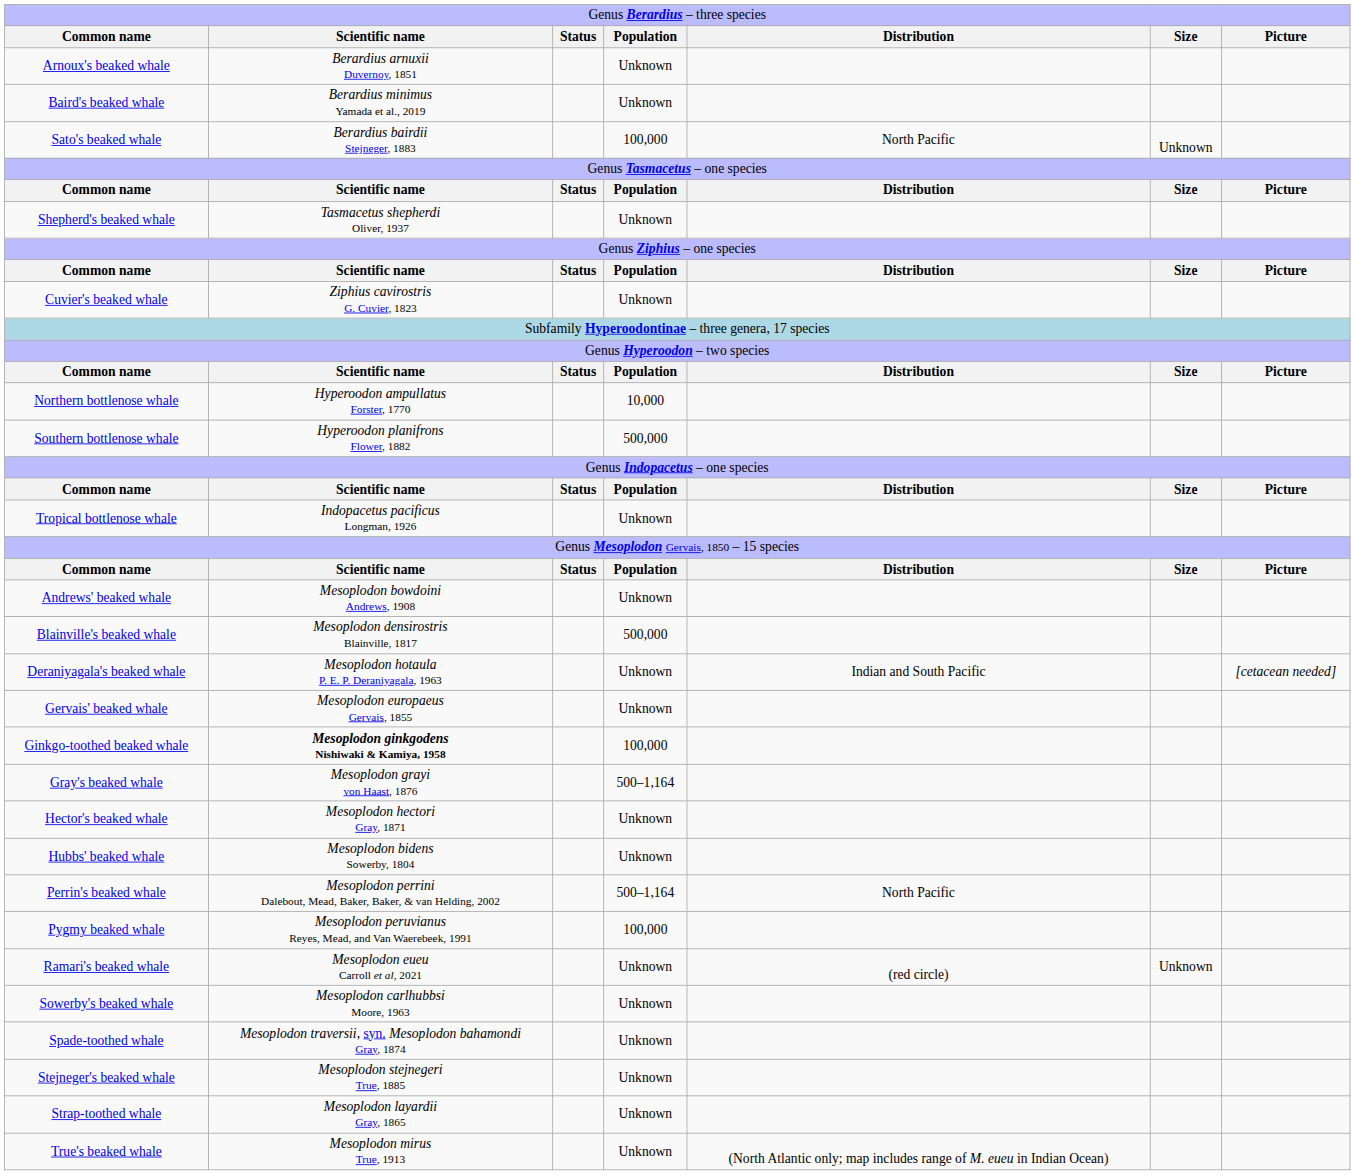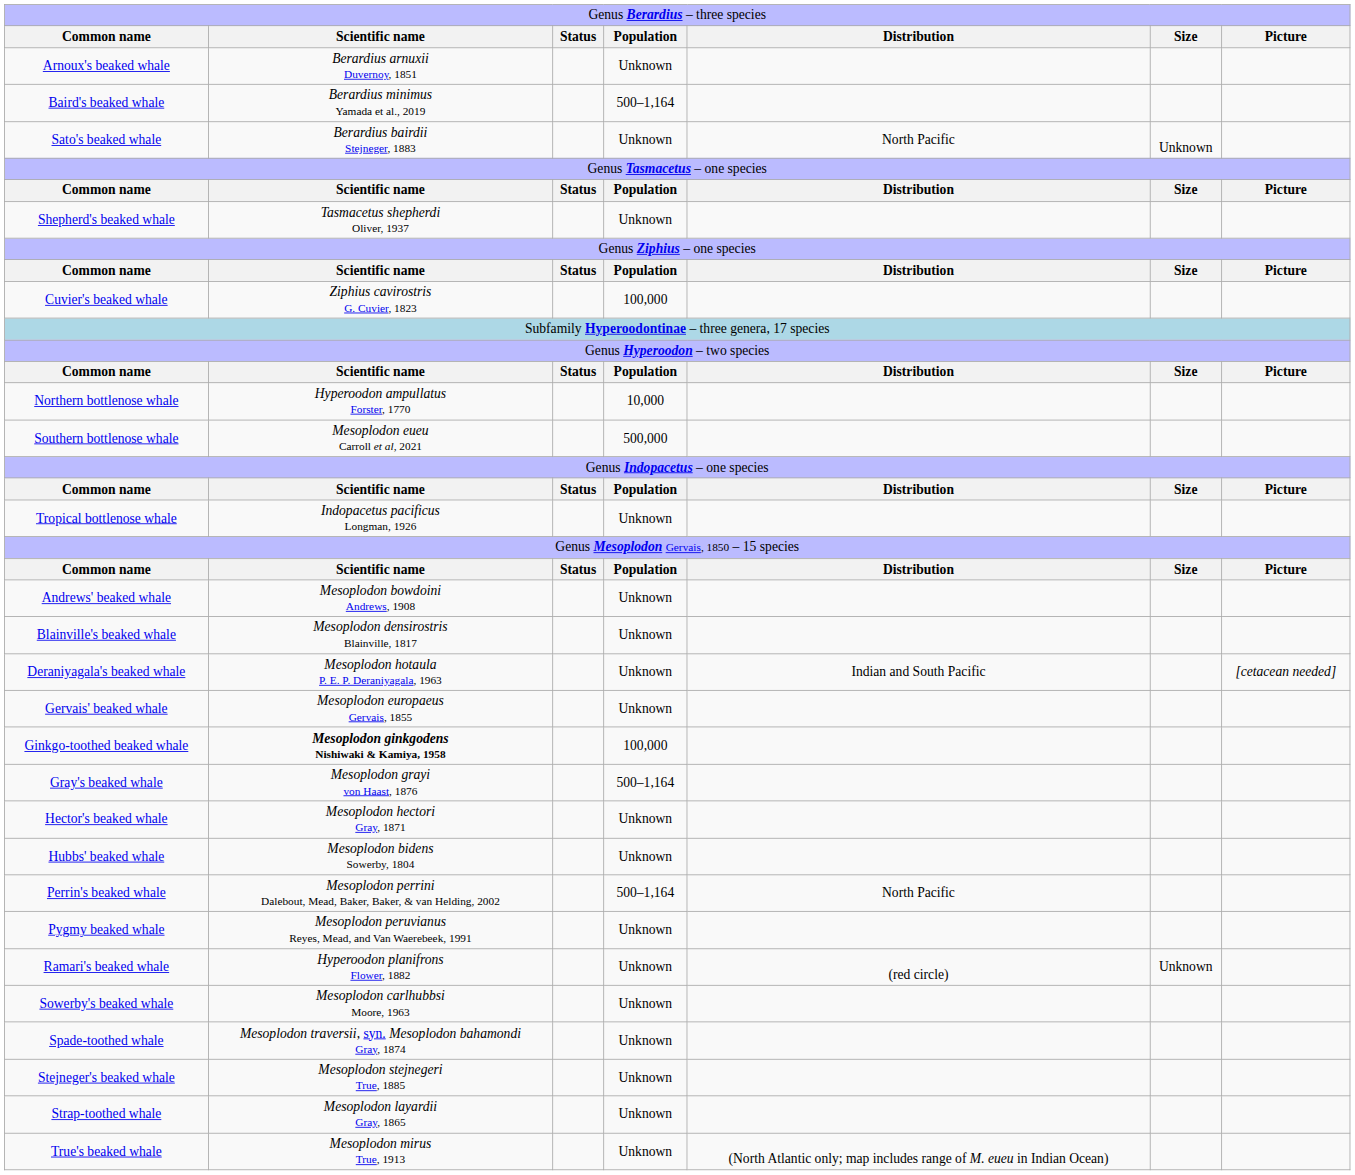 <table class="wikitable" style="width:100%;text-align:center">
 <tr>
 <td colspan="100%" align="center" bgcolor="#BBBBFF">Genus <strong><em><a href='#'>Berardius</a></em></strong> – three species</td>
 </tr>
 <tr>
 <th scope="col">Common name</th>
 <th scope="col">Scientific name</th>
 <th scope="col">Status</th>
 <th scope="col">Population</th>
 <th scope="col">Distribution</th>
 <th scope="col">Size</th>
 <th scope="col">Picture</th>
 </tr>
 <tr>
 <td><a href='#'>Arnoux's beaked whale</a></td>
 <td><em>Berardius arnuxii</em><br><small><a href='#'>Duvernoy</a>, 1851</small></td>
 <td></td>
 <td>Unknown</td>
 <td></td>
 <td><br></td>
 <td></td>
 </tr>
 <tr>
 <td><a href='#'>Baird's beaked whale</a></td>
 <td><em>Berardius minimus</em><br><small>Yamada et al., 2019</small></td>
 <td></td>
-<td>Unknown</td>
+<td>500–1,164</td>
 <td></td>
 <td><br></td>
 <td></td>
 </tr>
 <tr>
 <td><a href='#'>Sato's beaked whale</a></td>
 <td><em>Berardius bairdii</em><br><small><a href='#'>Stejneger</a>, 1883</small></td>
 <td></td>
-<td>100,000</td>
+<td>Unknown</td>
 <td>North Pacific</td>
 <td><br>Unknown</td>
 <td></td>
 </tr>
 <tr>
 <td colspan="100%" align="center" bgcolor="#BBBBFF">Genus <strong><em><a href='#'>Tasmacetus</a></em></strong> – one species</td>
 </tr>
 <tr>
 <th scope="col">Common name</th>
 <th scope="col">Scientific name</th>
 <th scope="col">Status</th>
 <th scope="col">Population</th>
 <th scope="col">Distribution</th>
 <th scope="col">Size</th>
 <th scope="col">Picture</th>
 </tr>
 <tr>
 <td><a href='#'>Shepherd's beaked whale</a></td>
 <td><em>Tasmacetus shepherdi</em><br><small>Oliver, 1937</small></td>
 <td></td>
 <td>Unknown</td>
 <td></td>
 <td><br></td>
 <td></td>
 </tr>
 <tr>
 <td colspan="100%" align="center" bgcolor="#BBBBFF">Genus <strong><em><a href='#'>Ziphius</a></em></strong> – one species</td>
 </tr>
 <tr>
 <th scope="col">Common name</th>
 <th scope="col">Scientific name</th>
 <th scope="col">Status</th>
 <th scope="col">Population</th>
 <th scope="col">Distribution</th>
 <th scope="col">Size</th>
 <th scope="col">Picture</th>
 </tr>
 <tr>
 <td><a href='#'>Cuvier's beaked whale</a></td>
 <td><em>Ziphius cavirostris</em><br><small><a href='#'>G. Cuvier</a>, 1823</small></td>
 <td></td>
-<td>Unknown</td>
+<td>100,000</td>
 <td></td>
 <td><br></td>
 <td></td>
 </tr>
 <tr>
 <td colspan="100%" align="center" style="background-color:lightblue;">Subfamily <strong><a href='#'>Hyperoodontinae</a></strong> – three genera, 17 species</td>
 </tr>
 <tr>
 <td colspan="100%" align="center" bgcolor="#BBBBFF">Genus <strong><em><a href='#'>Hyperoodon</a></em></strong> – two species</td>
 </tr>
 <tr>
 <th scope="col">Common name</th>
 <th scope="col">Scientific name</th>
 <th scope="col">Status</th>
 <th scope="col">Population</th>
 <th scope="col">Distribution</th>
 <th scope="col">Size</th>
 <th scope="col">Picture</th>
 </tr>
 <tr>
 <td><a href='#'>Northern bottlenose whale</a></td>
 <td><em>Hyperoodon ampullatus</em><br><small><a href='#'>Forster</a>, 1770</small></td>
 <td></td>
 <td>10,000</td>
 <td></td>
 <td><br></td>
 <td></td>
 </tr>
 <tr>
 <td><a href='#'>Southern bottlenose whale</a></td>
-<td><em>Hyperoodon planifrons</em><br><small><a href='#'>Flower</a>, 1882</small></td>
+<td><em>Mesoplodon eueu</em><br><small>Carroll <em>et al</em>, 2021</small></td>
 <td></td>
 <td>500,000</td>
 <td></td>
 <td><br></td>
 <td></td>
 </tr>
 <tr>
 <td colspan="100%" align="center" bgcolor="#BBBBFF">Genus <strong><em><a href='#'>Indopacetus</a></em></strong> – one species</td>
 </tr>
 <tr>
 <th scope="col">Common name</th>
 <th scope="col">Scientific name</th>
 <th scope="col">Status</th>
 <th scope="col">Population</th>
 <th scope="col">Distribution</th>
 <th scope="col">Size</th>
 <th scope="col">Picture</th>
 </tr>
 <tr>
 <td><a href='#'>Tropical bottlenose whale</a></td>
 <td><em>Indopacetus pacificus</em><br><small>Longman, 1926</small></td>
 <td></td>
 <td>Unknown</td>
 <td></td>
 <td><br></td>
 <td></td>
 </tr>
 <tr>
 <td colspan="100%" align="center" bgcolor="#BBBBFF">Genus <strong><em><a href='#'>Mesoplodon</a></em></strong> <small><a href='#'>Gervais</a>, 1850</small> – 15 species</td>
 </tr>
 <tr>
 <th scope="col">Common name</th>
 <th scope="col">Scientific name</th>
 <th scope="col">Status</th>
 <th scope="col">Population</th>
 <th scope="col">Distribution</th>
 <th scope="col">Size</th>
 <th scope="col">Picture</th>
 </tr>
 <tr>
 <td><a href='#'>Andrews' beaked whale</a></td>
 <td><em>Mesoplodon bowdoini</em><br><small><a href='#'>Andrews</a>, 1908</small></td>
 <td></td>
 <td>Unknown</td>
 <td></td>
 <td><br></td>
 <td></td>
 </tr>
 <tr>
 <td><a href='#'>Blainville's beaked whale</a></td>
 <td><em>Mesoplodon densirostris</em><br><small>Blainville, 1817</small></td>
 <td></td>
-<td>500,000</td>
+<td>Unknown</td>
 <td></td>
 <td></td>
 <td></td>
 </tr>
 <tr>
 <td><a href='#'>Deraniyagala's beaked whale</a></td>
 <td><em>Mesoplodon hotaula</em><br><small><a href='#'>P. E. P. Deraniyagala</a>, 1963</small></td>
 <td></td>
 <td>Unknown</td>
 <td>Indian and South Pacific</td>
 <td></td>
 <td><em>[cetacean needed]</em></td>
 </tr>
 <tr>
 <td><a href='#'>Gervais' beaked whale</a></td>
 <td><em>Mesoplodon europaeus</em><br><small><a href='#'>Gervais</a>, 1855</small></td>
 <td></td>
 <td>Unknown</td>
 <td></td>
 <td><br></td>
 <td></td>
 </tr>
 <tr>
 <td><a href='#'>Ginkgo-toothed beaked whale</a></td>
 <td><strong><em>Mesoplodon ginkgodens</em><br><small>Nishiwaki & Kamiya, 1958</small></strong></td>
 <td></td>
 <td>100,000</td>
 <td></td>
 <td><br></td>
 <td></td>
 </tr>
 <tr>
 <td><a href='#'>Gray's beaked whale</a></td>
 <td><em>Mesoplodon grayi</em><br><small><a href='#'>von Haast</a>, 1876</small></td>
 <td></td>
 <td>500–1,164</td>
 <td></td>
 <td><br></td>
 <td></td>
 </tr>
 <tr>
 <td><a href='#'>Hector's beaked whale</a></td>
 <td><em>Mesoplodon hectori</em><br><small><a href='#'>Gray</a>, 1871</small></td>
 <td></td>
 <td>Unknown</td>
 <td></td>
 <td><br></td>
 <td></td>
 </tr>
 <tr>
 <td><a href='#'>Hubbs' beaked whale</a></td>
 <td><em>Mesoplodon bidens</em><br><small>Sowerby, 1804</small></td>
 <td></td>
 <td>Unknown</td>
 <td></td>
 <td><br></td>
 <td></td>
 </tr>
 <tr>
 <td><a href='#'>Perrin's beaked whale</a></td>
 <td><em>Mesoplodon perrini</em><br><small>Dalebout, Mead, Baker, Baker, & van Helding, 2002</small></td>
 <td></td>
 <td>500–1,164</td>
 <td>North Pacific</td>
 <td><br></td>
 <td></td>
 </tr>
 <tr>
 <td><a href='#'>Pygmy beaked whale</a></td>
 <td><em>Mesoplodon peruvianus</em><br><small>Reyes, Mead, and Van Waerebeek, 1991</small></td>
 <td></td>
-<td>100,000</td>
+<td>Unknown</td>
 <td></td>
 <td><br></td>
 <td></td>
 </tr>
 <tr>
 <td><a href='#'>Ramari's beaked whale</a></td>
-<td><em>Mesoplodon eueu</em><br><small>Carroll <em>et al</em>, 2021</small></td>
+<td><em>Hyperoodon planifrons</em><br><small><a href='#'>Flower</a>, 1882</small></td>
 <td></td>
 <td>Unknown</td>
 <td><br>(red circle)</td>
 <td>Unknown</td>
 <td></td>
 </tr>
 <tr>
 <td><a href='#'>Sowerby's beaked whale</a></td>
 <td><em>Mesoplodon carlhubbsi</em><br><small>Moore, 1963</small></td>
 <td></td>
 <td>Unknown</td>
 <td></td>
 <td><br></td>
 <td></td>
 </tr>
 <tr>
 <td><a href='#'>Spade-toothed whale</a></td>
 <td><em>Mesoplodon traversii</em>, <a href='#'>syn.</a> <em>Mesoplodon bahamondi</em><br><small><a href='#'>Gray</a>, 1874</small></td>
 <td></td>
 <td>Unknown</td>
 <td></td>
 <td><br></td>
 <td></td>
 </tr>
 <tr>
 <td><a href='#'>Stejneger's beaked whale</a></td>
 <td><em>Mesoplodon stejnegeri</em><br><small><a href='#'>True</a>, 1885</small></td>
 <td></td>
 <td>Unknown</td>
 <td></td>
 <td><br></td>
 <td></td>
 </tr>
 <tr>
 <td><a href='#'>Strap-toothed whale</a></td>
 <td><em>Mesoplodon layardii</em><br><small><a href='#'>Gray</a>, 1865</small></td>
 <td></td>
 <td>Unknown</td>
 <td></td>
 <td><br></td>
 <td></td>
 </tr>
 <tr>
 <td><a href='#'>True's beaked whale</a></td>
 <td><em>Mesoplodon mirus</em><br><small><a href='#'>True</a>, 1913</small></td>
 <td></td>
 <td>Unknown</td>
 <td><br>(North Atlantic only; map includes range of <em>M. eueu</em> in Indian Ocean)</td>
 <td><br></td>
 <td></td>
 </tr>
 </table>
